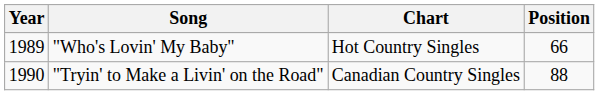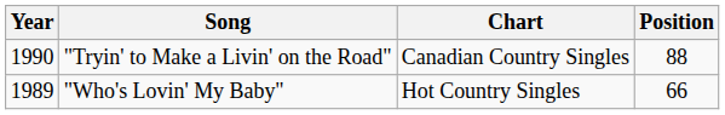 <table class="wikitable">
 <tr>
 <th>Year</th>
 <th>Song</th>
 <th>Chart</th>
 <th>Position</th>
 </tr>
 <tr>
+<td>1990</td>
+<td>"Tryin' to Make a Livin' on the Road"</td>
+<td>Canadian Country Singles</td>
+<td align="center">88</td>
+</tr>
+<tr>
 <td>1989</td>
 <td>"Who's Lovin' My Baby"</td>
 <td>Hot Country Singles</td>
 <td align="center">66</td>
 </tr>
-<tr>
-<td>1990</td>
-<td>"Tryin' to Make a Livin' on the Road"</td>
-<td>Canadian Country Singles</td>
-<td align="center">88</td>
-</tr>
 </table>
